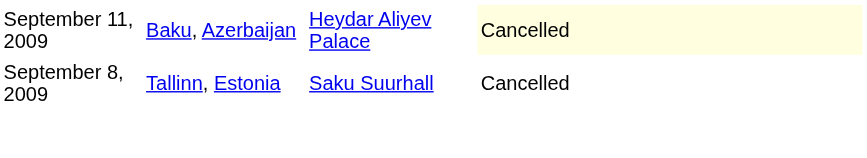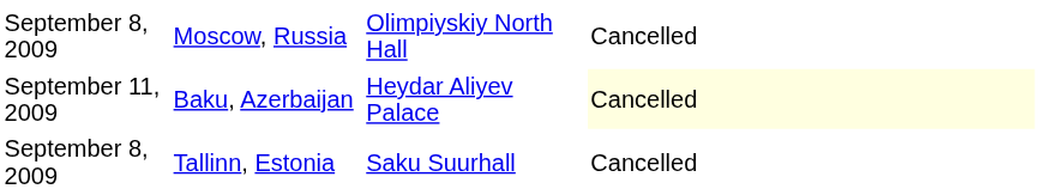 <table cellpadding="2" style="border:0 solid darkgrey; font-size:90%">
 <tr>
 <th style="width:150px;"></th>
 <th style="width:200px;"></th>
 <th style="width:250px;"></th>
 <th style="width:700px;"></th>
 </tr>
 <tr border="0">
+</tr>
+<tr>
+<td>September 8, 2009</td>
+<td><a href='#'>Moscow</a>, <a href='#'>Russia</a></td>
+<td><a href='#'>Olimpiyskiy North Hall</a></td>
+<td>Cancelled</td>
 </tr>
 <tr>
 <td>September 11, 2009</td>
 <td><a href='#'>Baku</a>, <a href='#'>Azerbaijan</a></td>
 <td><a href='#'>Heydar Aliyev Palace</a></td>
 <td style="background: lightyellow;">Cancelled</td>
 </tr>
 <tr>
 <td>September 8, 2009</td>
 <td><a href='#'>Tallinn</a>, <a href='#'>Estonia</a></td>
 <td><a href='#'>Saku Suurhall</a></td>
 <td>Cancelled</td>
 </tr>
 <tr>
 </tr>
 </table>
